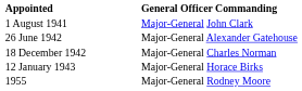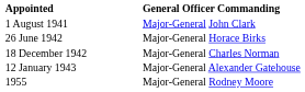 <table style="width:600px;">
 <tr>
 <td><strong>Appointed</strong></td>
 <td><strong>General Officer Commanding</strong></td>
 </tr>
 <tr>
 <td>1 August 1941</td>
 <td><a href='#'>Major-General</a> <a href='#'>John Clark</a></td>
 </tr>
 <tr>
 <td>26 June 1942</td>
-<td>Major-General <a href='#'>Alexander Gatehouse</a></td>
+<td>Major-General <a href='#'>Horace Birks</a></td>
 </tr>
 <tr>
 <td>18 December 1942</td>
 <td>Major-General <a href='#'>Charles Norman</a></td>
 </tr>
 <tr>
 <td>12 January 1943</td>
-<td>Major-General <a href='#'>Horace Birks</a></td>
+<td>Major-General <a href='#'>Alexander Gatehouse</a></td>
 </tr>
 <tr>
 <td>1955</td>
 <td>Major-General <a href='#'>Rodney Moore</a></td>
 </tr>
 </table>
